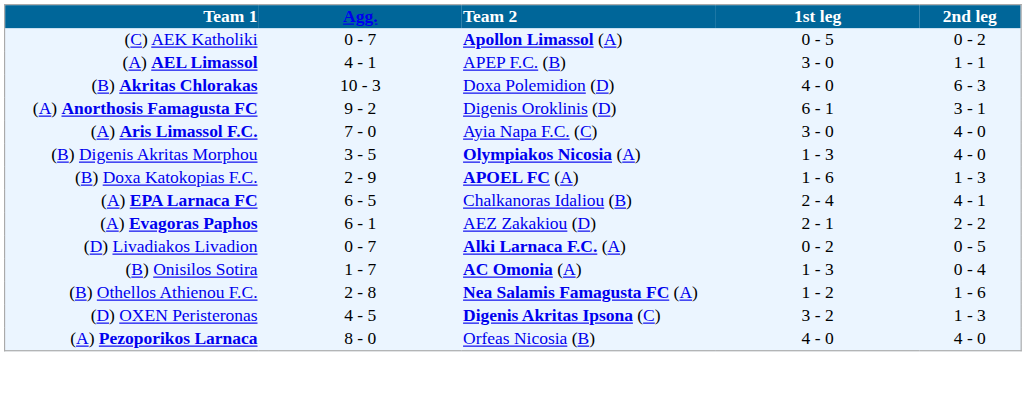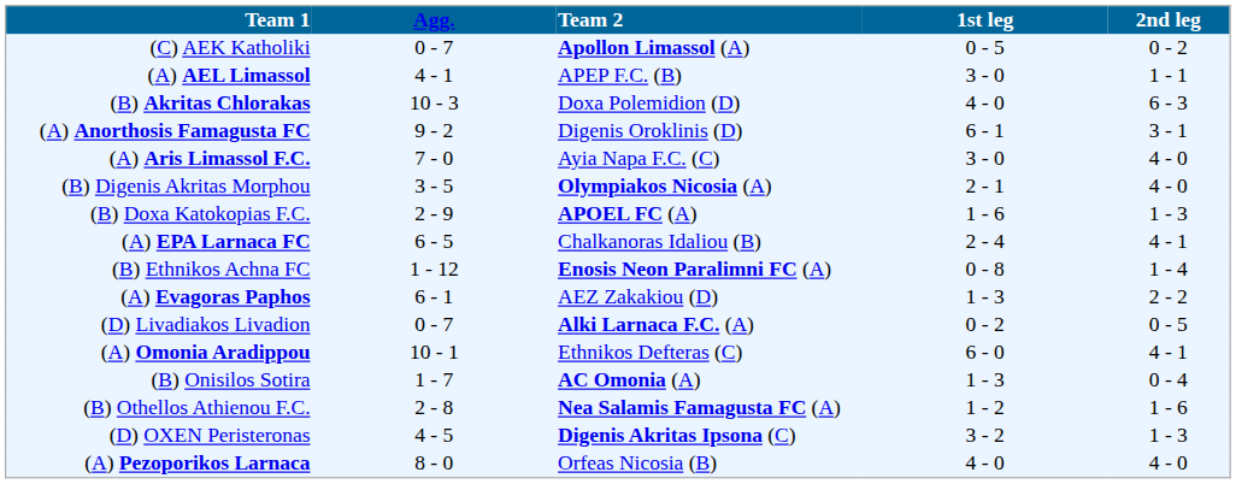 <table cellspacing="0" style="background: #EBF5FF; border: 1px #aaa solid; border-collapse: collapse; font-size: 95%;" width=70%>
 <tr bgcolor=#006699 style="color:white;">
 <th width=25% align="right">Team 1</th>
 <th width=20% align="center"><a href='#'>Agg.</a></th>
 <th width=25% align="left">Team 2</th>
 <th width=20% align="center">1st leg</th>
 <th width=20% align="center">2nd leg</th>
 </tr>
 <tr>
 <td align=right>(<a href='#'>C</a>) <a href='#'>AEK Katholiki</a></td>
 <td align=center>0 - 7</td>
 <td align=left><strong><a href='#'>Apollon Limassol</a></strong> (<a href='#'>A</a>)</td>
 <td align=center>0 - 5</td>
 <td align=center>0 - 2</td>
 </tr>
 <tr>
 <td align=right>(<a href='#'>A</a>) <strong><a href='#'>AEL Limassol</a></strong></td>
 <td align=center>4 - 1</td>
 <td align=left><a href='#'>APEP F.C.</a> (<a href='#'>B</a>)</td>
 <td align=center>3 - 0</td>
 <td align=center>1 - 1</td>
 </tr>
 <tr>
 <td align=right>(<a href='#'>B</a>) <strong><a href='#'>Akritas Chlorakas</a></strong></td>
 <td align=center>10 - 3</td>
 <td align=left><a href='#'>Doxa Polemidion</a> (<a href='#'>D</a>)</td>
 <td align=center>4 - 0</td>
 <td align=center>6 - 3</td>
 </tr>
 <tr>
 <td align=right>(<a href='#'>A</a>) <strong><a href='#'>Anorthosis Famagusta FC</a></strong></td>
 <td align=center>9 - 2</td>
 <td align=left><a href='#'>Digenis Oroklinis</a> (<a href='#'>D</a>)</td>
 <td align=center>6 - 1</td>
 <td align=center>3 - 1</td>
 </tr>
 <tr>
 <td align=right>(<a href='#'>A</a>) <strong><a href='#'>Aris Limassol F.C.</a></strong></td>
 <td align=center>7 - 0</td>
 <td align=left><a href='#'>Ayia Napa F.C.</a> (<a href='#'>C</a>)</td>
 <td align=center>3 - 0</td>
 <td align=center>4 - 0</td>
 </tr>
 <tr>
 <td align=right>(<a href='#'>B</a>) <a href='#'>Digenis Akritas Morphou</a></td>
 <td align=center>3 - 5</td>
 <td align=left><strong><a href='#'>Olympiakos Nicosia</a></strong> (<a href='#'>A</a>)</td>
-<td align=center>1 - 3</td>
+<td align=center>2 - 1</td>
 <td align=center>4 - 0</td>
 </tr>
 <tr>
 <td align=right>(<a href='#'>B</a>) <a href='#'>Doxa Katokopias F.C.</a></td>
 <td align=center>2 - 9</td>
 <td align=left><strong><a href='#'>APOEL FC</a></strong> (<a href='#'>A</a>)</td>
 <td align=center>1 - 6</td>
 <td align=center>1 - 3</td>
 </tr>
 <tr>
 <td align=right>(<a href='#'>A</a>) <strong><a href='#'>EPA Larnaca FC</a></strong></td>
 <td align=center>6 - 5</td>
 <td align=left><a href='#'>Chalkanoras Idaliou</a> (<a href='#'>B</a>)</td>
 <td align=center>2 - 4</td>
 <td align=center>4 - 1</td>
 </tr>
 <tr>
+<td align=right>(<a href='#'>B</a>) <a href='#'>Ethnikos Achna FC</a></td>
+<td align=center>1 - 12</td>
+<td align=left><strong><a href='#'>Enosis Neon Paralimni FC</a></strong> (<a href='#'>A</a>)</td>
+<td align=center>0 - 8</td>
+<td align=center>1 - 4</td>
+</tr>
+<tr>
 <td align=right>(<a href='#'>A</a>) <strong><a href='#'>Evagoras Paphos</a></strong></td>
 <td align=center>6 - 1</td>
 <td align=left><a href='#'>AEZ Zakakiou</a> (<a href='#'>D</a>)</td>
-<td align=center>2 - 1</td>
+<td align=center>1 - 3</td>
 <td align=center>2 - 2</td>
 </tr>
 <tr>
 <td align=right>(<a href='#'>D</a>) <a href='#'>Livadiakos Livadion</a></td>
 <td align=center>0 - 7</td>
 <td align=left><strong><a href='#'>Alki Larnaca F.C.</a></strong> (<a href='#'>A</a>)</td>
 <td align=center>0 - 2</td>
 <td align=center>0 - 5</td>
+</tr>
+<tr>
+<td align=right>(<a href='#'>A</a>) <strong><a href='#'>Omonia Aradippou</a></strong></td>
+<td align=center>10 - 1</td>
+<td align=left><a href='#'>Ethnikos Defteras</a> (<a href='#'>C</a>)</td>
+<td align=center>6 - 0</td>
+<td align=center>4 - 1</td>
 </tr>
 <tr>
 <td align=right>(<a href='#'>B</a>) <a href='#'>Onisilos Sotira</a></td>
 <td align=center>1 - 7</td>
 <td align=left><strong><a href='#'>AC Omonia</a></strong> (<a href='#'>A</a>)</td>
 <td align=center>1 - 3</td>
 <td align=center>0 - 4</td>
 </tr>
 <tr>
 <td align=right>(<a href='#'>B</a>) <a href='#'>Othellos Athienou F.C.</a></td>
 <td align=center>2 - 8</td>
 <td align=left><strong><a href='#'>Nea Salamis Famagusta FC</a></strong> (<a href='#'>A</a>)</td>
 <td align=center>1 - 2</td>
 <td align=center>1 - 6</td>
 </tr>
 <tr>
 <td align=right>(<a href='#'>D</a>) <a href='#'>OXEN Peristeronas</a></td>
 <td align=center>4 - 5</td>
 <td align=left><strong><a href='#'>Digenis Akritas Ipsona</a></strong> (<a href='#'>C</a>)</td>
 <td align=center>3 - 2</td>
 <td align=center>1 - 3</td>
 </tr>
 <tr>
 <td align=right>(<a href='#'>A</a>) <strong><a href='#'>Pezoporikos Larnaca</a></strong></td>
 <td align=center>8 - 0</td>
 <td align=left><a href='#'>Orfeas Nicosia</a> (<a href='#'>B</a>)</td>
 <td align=center>4 - 0</td>
 <td align=center>4 - 0</td>
 </tr>
 <tr>
 </tr>
 </table>
